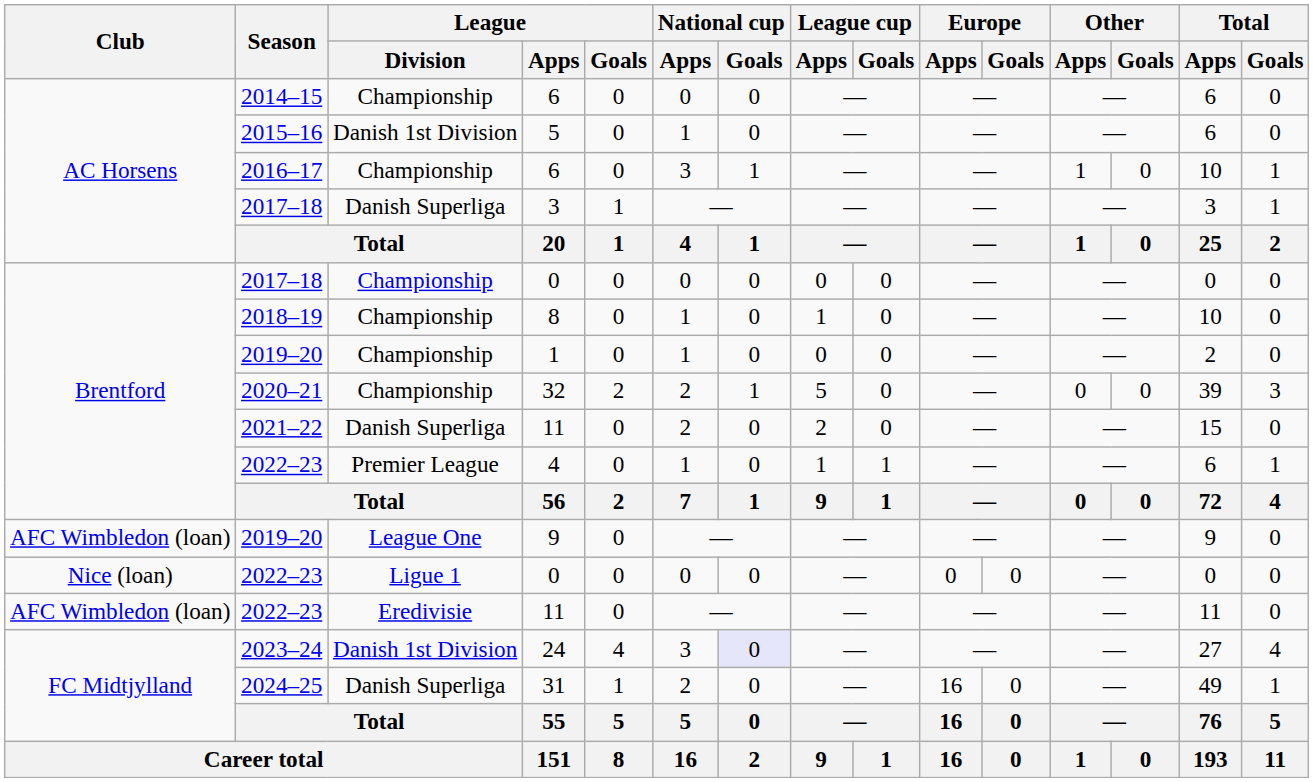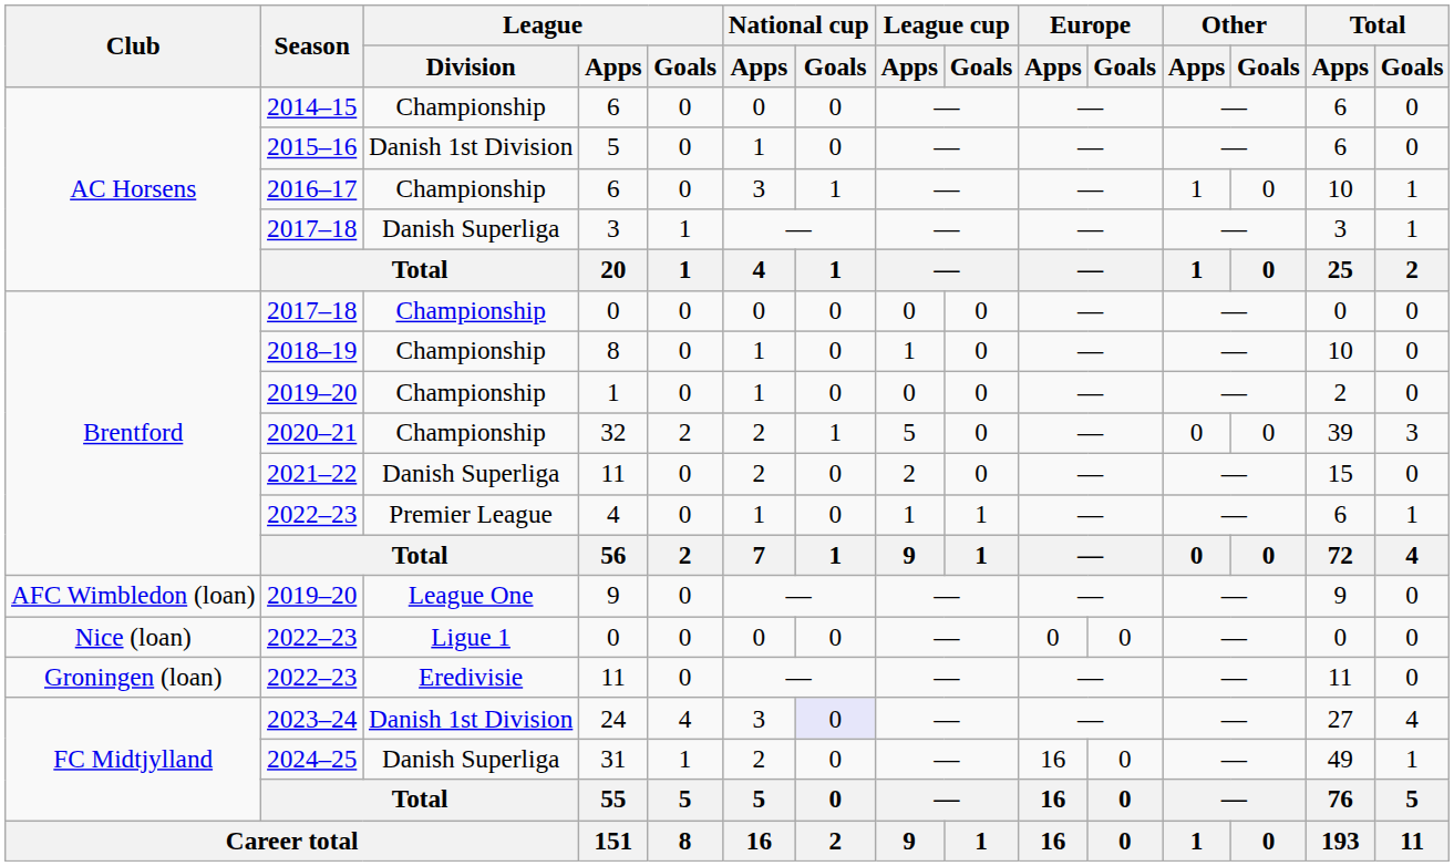 <table class="wikitable" style="text-align: center;">
 <tr>
 <th rowspan="2">Club</th>
 <th rowspan="2">Season</th>
 <th colspan="3">League</th>
 <th colspan="2">National cup</th>
 <th colspan="2">League cup</th>
 <th colspan="2">Europe</th>
 <th colspan="2">Other</th>
 <th colspan="2">Total</th>
 </tr>
 <tr>
 <th>Division</th>
 <th>Apps</th>
 <th>Goals</th>
 <th>Apps</th>
 <th>Goals</th>
 <th>Apps</th>
 <th>Goals</th>
 <th>Apps</th>
 <th>Goals</th>
 <th>Apps</th>
 <th>Goals</th>
 <th>Apps</th>
 <th>Goals</th>
 </tr>
 <tr>
 <td rowspan="5"><a href='#'>AC Horsens</a></td>
 <td><a href='#'>2014–15</a></td>
 <td>Championship</td>
 <td>6</td>
 <td>0</td>
 <td>0</td>
 <td>0</td>
 <td colspan="2">—</td>
 <td colspan="2">—</td>
 <td colspan="2">—</td>
 <td>6</td>
 <td>0</td>
 </tr>
 <tr>
 <td><a href='#'>2015–16</a></td>
 <td>Danish 1st Division</td>
 <td>5</td>
 <td>0</td>
 <td>1</td>
 <td>0</td>
 <td colspan="2">—</td>
 <td colspan="2">—</td>
 <td colspan="2">—</td>
 <td>6</td>
 <td>0</td>
 </tr>
 <tr>
 <td><a href='#'>2016–17</a></td>
 <td>Championship</td>
 <td>6</td>
 <td>0</td>
 <td>3</td>
 <td>1</td>
 <td colspan="2">—</td>
 <td colspan="2">—</td>
 <td>1</td>
 <td>0</td>
 <td>10</td>
 <td>1</td>
 </tr>
 <tr>
 <td><a href='#'>2017–18</a></td>
 <td>Danish Superliga</td>
 <td>3</td>
 <td>1</td>
 <td colspan="2">—</td>
 <td colspan="2">—</td>
 <td colspan="2">—</td>
 <td colspan="2">—</td>
 <td>3</td>
 <td>1</td>
 </tr>
 <tr>
 <th colspan="2">Total</th>
 <th>20</th>
 <th>1</th>
 <th>4</th>
 <th>1</th>
 <th colspan="2">—</th>
 <th colspan="2">—</th>
 <th>1</th>
 <th>0</th>
 <th>25</th>
 <th>2</th>
 </tr>
 <tr>
 <td rowspan="7"><a href='#'>Brentford</a></td>
 <td><a href='#'>2017–18</a></td>
 <td><a href='#'>Championship</a></td>
 <td>0</td>
 <td>0</td>
 <td>0</td>
 <td>0</td>
 <td>0</td>
 <td>0</td>
 <td colspan="2">—</td>
 <td colspan="2">—</td>
 <td>0</td>
 <td>0</td>
 </tr>
 <tr>
 <td><a href='#'>2018–19</a></td>
 <td>Championship</td>
 <td>8</td>
 <td>0</td>
 <td>1</td>
 <td>0</td>
 <td>1</td>
 <td>0</td>
 <td colspan="2">—</td>
 <td colspan="2">—</td>
 <td>10</td>
 <td>0</td>
 </tr>
 <tr>
 <td><a href='#'>2019–20</a></td>
 <td>Championship</td>
 <td>1</td>
 <td>0</td>
 <td>1</td>
 <td>0</td>
 <td>0</td>
 <td>0</td>
 <td colspan="2">—</td>
 <td colspan="2">—</td>
 <td>2</td>
 <td>0</td>
 </tr>
 <tr>
 <td><a href='#'>2020–21</a></td>
 <td>Championship</td>
 <td>32</td>
 <td>2</td>
 <td>2</td>
 <td>1</td>
 <td>5</td>
 <td>0</td>
 <td colspan="2">—</td>
 <td>0</td>
 <td>0</td>
 <td>39</td>
 <td>3</td>
 </tr>
 <tr>
 <td><a href='#'>2021–22</a></td>
 <td>Danish Superliga</td>
 <td>11</td>
 <td>0</td>
 <td>2</td>
 <td>0</td>
 <td>2</td>
 <td>0</td>
 <td colspan="2">—</td>
 <td colspan="2">—</td>
 <td>15</td>
 <td>0</td>
 </tr>
 <tr>
 <td><a href='#'>2022–23</a></td>
 <td>Premier League</td>
 <td>4</td>
 <td>0</td>
 <td>1</td>
 <td>0</td>
 <td>1</td>
 <td>1</td>
 <td colspan="2">—</td>
 <td colspan="2">—</td>
 <td>6</td>
 <td>1</td>
 </tr>
 <tr>
 <th colspan="2">Total</th>
 <th>56</th>
 <th>2</th>
 <th>7</th>
 <th>1</th>
 <th>9</th>
 <th>1</th>
 <th colspan="2">—</th>
 <th>0</th>
 <th>0</th>
 <th>72</th>
 <th>4</th>
 </tr>
 <tr>
 <td><a href='#'>AFC Wimbledon</a> (loan)</td>
 <td><a href='#'>2019–20</a></td>
 <td><a href='#'>League One</a></td>
 <td>9</td>
 <td>0</td>
 <td colspan="2">—</td>
 <td colspan="2">—</td>
 <td colspan="2">—</td>
 <td colspan="2">—</td>
 <td>9</td>
 <td>0</td>
 </tr>
 <tr>
 <td><a href='#'>Nice</a> (loan)</td>
 <td><a href='#'>2022–23</a></td>
 <td><a href='#'>Ligue 1</a></td>
 <td>0</td>
 <td>0</td>
 <td>0</td>
 <td>0</td>
 <td colspan="2">—</td>
 <td>0</td>
 <td>0</td>
 <td colspan="2">—</td>
 <td>0</td>
 <td>0</td>
 </tr>
 <tr>
-<td><a href='#'>AFC Wimbledon</a> (loan)</td>
+<td><a href='#'>Groningen</a> (loan)</td>
 <td><a href='#'>2022–23</a></td>
 <td><a href='#'>Eredivisie</a></td>
 <td>11</td>
 <td>0</td>
 <td colspan="2">—</td>
 <td colspan="2">—</td>
 <td colspan="2">—</td>
 <td colspan="2">—</td>
 <td>11</td>
 <td>0</td>
 </tr>
 <tr>
 <td rowspan="3"><a href='#'>FC Midtjylland</a></td>
 <td><a href='#'>2023–24</a></td>
 <td><a href='#'>Danish 1st Division</a></td>
 <td>24</td>
 <td>4</td>
 <td>3</td>
 <td style="background: lavender;">0</td>
 <td colspan="2">—</td>
 <td colspan="2">—</td>
 <td colspan="2">—</td>
 <td>27</td>
 <td>4</td>
 </tr>
 <tr>
 <td><a href='#'>2024–25</a></td>
 <td>Danish Superliga</td>
 <td>31</td>
 <td>1</td>
 <td>2</td>
 <td>0</td>
 <td colspan="2">—</td>
 <td>16</td>
 <td>0</td>
 <td colspan="2">—</td>
 <td>49</td>
 <td>1</td>
 </tr>
 <tr>
 <th colspan="2">Total</th>
 <th>55</th>
 <th>5</th>
 <th>5</th>
 <th>0</th>
 <th colspan="2">—</th>
 <th>16</th>
 <th>0</th>
 <th colspan="2">—</th>
 <th>76</th>
 <th>5</th>
 </tr>
 <tr>
 <th colspan="3">Career total</th>
 <th>151</th>
 <th>8</th>
 <th>16</th>
 <th>2</th>
 <th>9</th>
 <th>1</th>
 <th>16</th>
 <th>0</th>
 <th>1</th>
 <th>0</th>
 <th>193</th>
 <th>11</th>
 </tr>
 </table>
